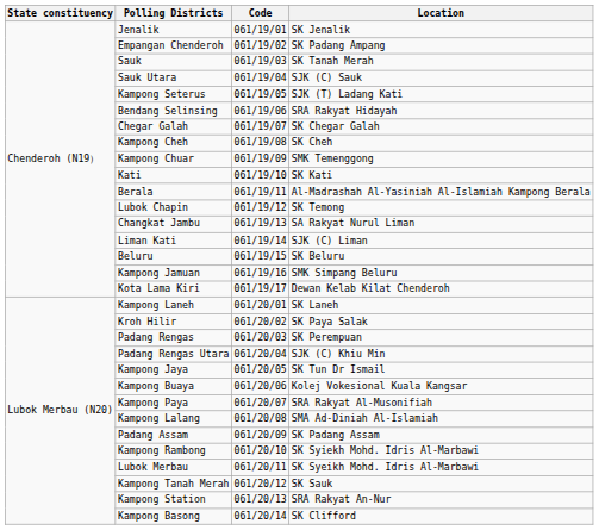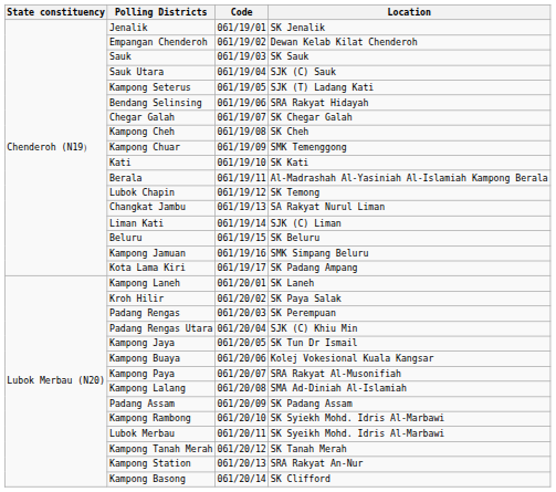 <table class="wikitable sortable mw-collapsible" style="white-space:nowrap;font-size:85%">
 <tr>
 <th>State constituency</th>
 <th>Polling Districts</th>
 <th>Code</th>
 <th>Location</th>
 </tr>
 <tr>
 <td rowspan="17">Chenderoh (N19）</td>
 <td>Jenalik</td>
 <td>061/19/01</td>
 <td>SK Jenalik</td>
 </tr>
 <tr>
 <td>Empangan Chenderoh</td>
 <td>061/19/02</td>
-<td>SK Padang Ampang</td>
+<td>Dewan Kelab Kilat Chenderoh</td>
 </tr>
 <tr>
 <td>Sauk</td>
 <td>061/19/03</td>
-<td>SK Tanah Merah</td>
+<td>SK Sauk</td>
 </tr>
 <tr>
 <td>Sauk Utara</td>
 <td>061/19/04</td>
 <td>SJK (C) Sauk</td>
 </tr>
 <tr>
 <td>Kampong Seterus</td>
 <td>061/19/05</td>
 <td>SJK (T) Ladang Kati</td>
 </tr>
 <tr>
 <td>Bendang Selinsing</td>
 <td>061/19/06</td>
 <td>SRA Rakyat Hidayah</td>
 </tr>
 <tr>
 <td>Chegar Galah</td>
 <td>061/19/07</td>
 <td>SK Chegar Galah</td>
 </tr>
 <tr>
 <td>Kampong Cheh</td>
 <td>061/19/08</td>
 <td>SK Cheh</td>
 </tr>
 <tr>
 <td>Kampong Chuar</td>
 <td>061/19/09</td>
 <td>SMK Temenggong</td>
 </tr>
 <tr>
 <td>Kati</td>
 <td>061/19/10</td>
 <td>SK Kati</td>
 </tr>
 <tr>
 <td>Berala</td>
 <td>061/19/11</td>
 <td>Al-Madrashah Al-Yasiniah Al-Islamiah Kampong Berala</td>
 </tr>
 <tr>
 <td>Lubok Chapin</td>
 <td>061/19/12</td>
 <td>SK Temong</td>
 </tr>
 <tr>
 <td>Changkat Jambu</td>
 <td>061/19/13</td>
 <td>SA Rakyat Nurul Liman</td>
 </tr>
 <tr>
 <td>Liman Kati</td>
 <td>061/19/14</td>
 <td>SJK (C) Liman</td>
 </tr>
 <tr>
 <td>Beluru</td>
 <td>061/19/15</td>
 <td>SK Beluru</td>
 </tr>
 <tr>
 <td>Kampong Jamuan</td>
 <td>061/19/16</td>
 <td>SMK Simpang Beluru</td>
 </tr>
 <tr>
 <td>Kota Lama Kiri</td>
 <td>061/19/17</td>
-<td>Dewan Kelab Kilat Chenderoh</td>
+<td>SK Padang Ampang</td>
 </tr>
 <tr>
 <td rowspan="14">Lubok Merbau (N20)</td>
 <td>Kampong Laneh</td>
 <td>061/20/01</td>
 <td>SK Laneh</td>
 </tr>
 <tr>
 <td>Kroh Hilir</td>
 <td>061/20/02</td>
 <td>SK Paya Salak</td>
 </tr>
 <tr>
 <td>Padang Rengas</td>
 <td>061/20/03</td>
 <td>SK Perempuan</td>
 </tr>
 <tr>
 <td>Padang Rengas Utara</td>
 <td>061/20/04</td>
 <td>SJK (C) Khiu Min</td>
 </tr>
 <tr>
 <td>Kampong Jaya</td>
 <td>061/20/05</td>
 <td>SK Tun Dr Ismail</td>
 </tr>
 <tr>
 <td>Kampong Buaya</td>
 <td>061/20/06</td>
 <td>Kolej Vokesional Kuala Kangsar</td>
 </tr>
 <tr>
 <td>Kampong Paya</td>
 <td>061/20/07</td>
 <td>SRA Rakyat Al-Musonifiah</td>
 </tr>
 <tr>
 <td>Kampong Lalang</td>
 <td>061/20/08</td>
 <td>SMA Ad-Diniah Al-Islamiah</td>
 </tr>
 <tr>
 <td>Padang Assam</td>
 <td>061/20/09</td>
 <td>SK Padang Assam</td>
 </tr>
 <tr>
 <td>Kampong Rambong</td>
 <td>061/20/10</td>
 <td>SK Syiekh Mohd. Idris Al-Marbawi</td>
 </tr>
 <tr>
 <td>Lubok Merbau</td>
 <td>061/20/11</td>
 <td>SK Syeikh Mohd. Idris Al-Marbawi</td>
 </tr>
 <tr>
 <td>Kampong Tanah Merah</td>
 <td>061/20/12</td>
-<td>SK Sauk</td>
+<td>SK Tanah Merah</td>
 </tr>
 <tr>
 <td>Kampong Station</td>
 <td>061/20/13</td>
 <td>SRA Rakyat An-Nur</td>
 </tr>
 <tr>
 <td>Kampong Basong</td>
 <td>061/20/14</td>
 <td>SK Clifford</td>
 </tr>
 </table>
